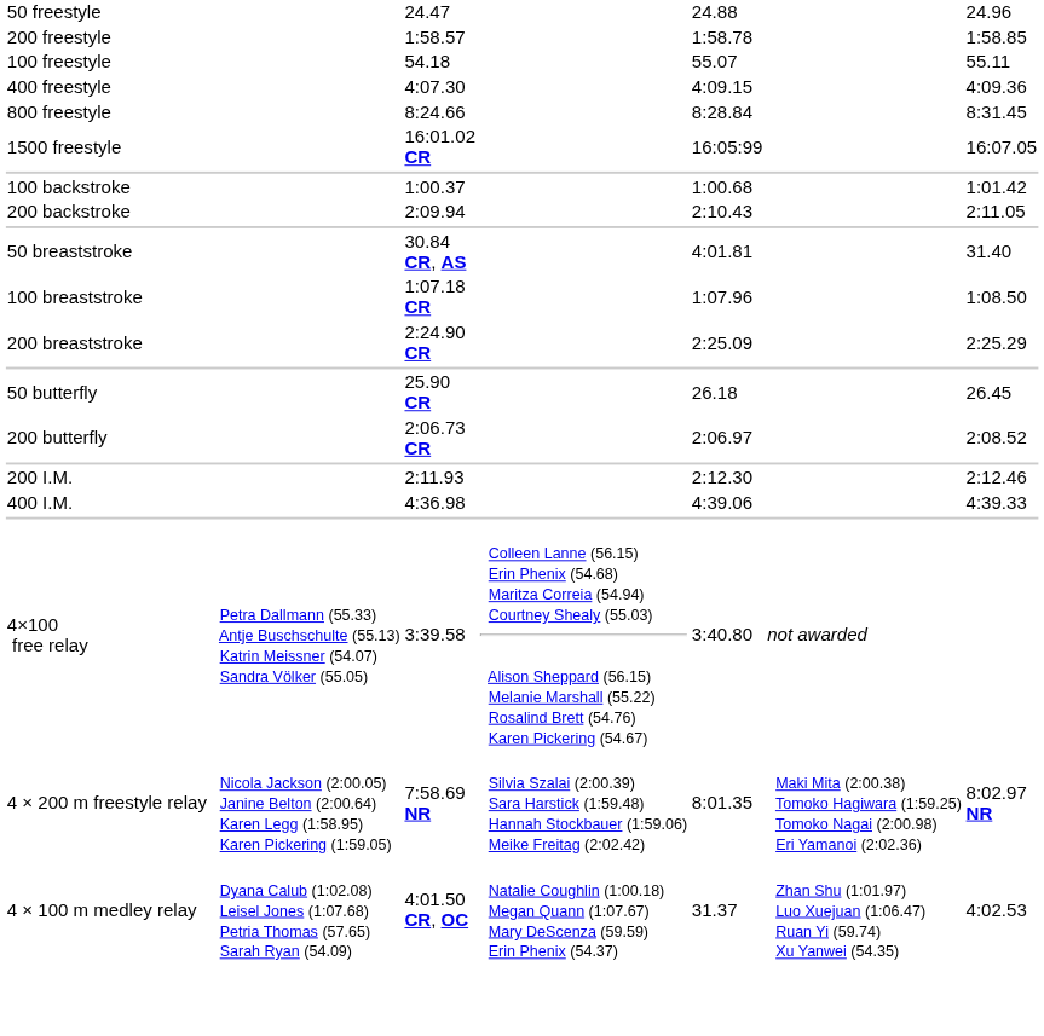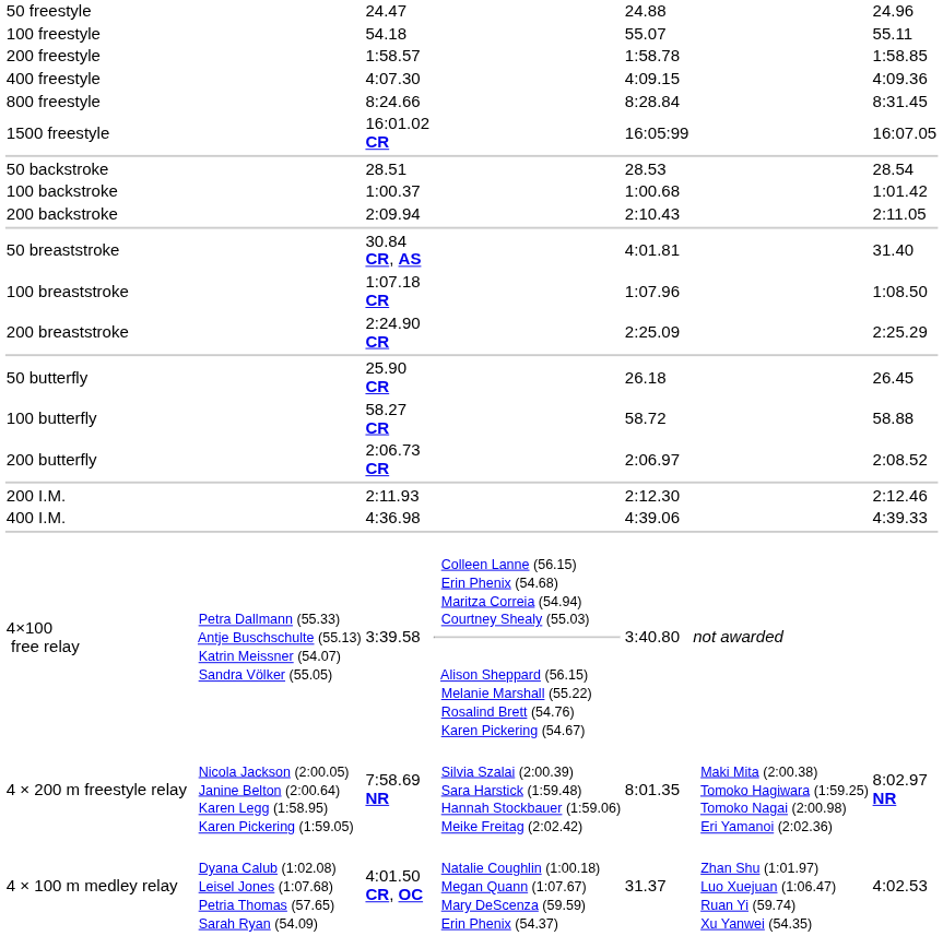 <table>
 <tr>
 <td>50 freestyle<br><div></div></td>
 <td></td>
 <td>24.47</td>
 <td></td>
 <td>24.88</td>
 <td></td>
 <td>24.96</td>
 </tr>
 <tr>
+<td>100 freestyle<br><div></div></td>
+<td></td>
+<td>54.18</td>
+<td></td>
+<td>55.07</td>
+<td></td>
+<td>55.11</td>
+</tr>
+<tr>
 <td>200 freestyle<br><div></div></td>
 <td></td>
 <td>1:58.57</td>
 <td></td>
 <td>1:58.78</td>
 <td></td>
 <td>1:58.85</td>
-</tr>
-<tr>
-<td>100 freestyle<br><div></div></td>
-<td></td>
-<td>54.18</td>
-<td></td>
-<td>55.07</td>
-<td></td>
-<td>55.11</td>
 </tr>
 <tr>
 <td>400 freestyle<br><div></div></td>
 <td></td>
 <td>4:07.30</td>
 <td></td>
 <td>4:09.15</td>
 <td></td>
 <td>4:09.36</td>
 </tr>
 <tr>
 <td>800 freestyle<br><div></div></td>
 <td></td>
 <td>8:24.66</td>
 <td></td>
 <td>8:28.84</td>
 <td></td>
 <td>8:31.45</td>
 </tr>
 <tr>
 <td>1500 freestyle<br><div></div></td>
 <td></td>
 <td>16:01.02<br><strong><a href='#'>CR</a></strong></td>
 <td></td>
 <td>16:05:99</td>
 <td></td>
 <td>16:07.05</td>
 </tr>
 <tr bgcolor="#cccccc">
 <td colspan=7></td>
+</tr>
+<tr>
+<td>50 backstroke<br><div></div></td>
+<td></td>
+<td>28.51</td>
+<td></td>
+<td>28.53</td>
+<td></td>
+<td>28.54</td>
 </tr>
 <tr>
 <td>100 backstroke<br><div></div></td>
 <td></td>
 <td>1:00.37</td>
 <td></td>
 <td>1:00.68</td>
 <td></td>
 <td>1:01.42</td>
 </tr>
 <tr>
 <td>200 backstroke<br><div></div></td>
 <td></td>
 <td>2:09.94</td>
 <td></td>
 <td>2:10.43</td>
 <td></td>
 <td>2:11.05</td>
 </tr>
 <tr bgcolor="#cccccc">
 <td colspan=7></td>
 </tr>
 <tr>
 <td>50 breaststroke<br><div></div></td>
 <td></td>
 <td>30.84<br><strong><a href='#'>CR</a></strong>, <strong><a href='#'>AS</a></strong></td>
 <td></td>
 <td>4:01.81</td>
 <td></td>
 <td>31.40</td>
 </tr>
 <tr>
 <td>100 breaststroke<br><div></div></td>
 <td></td>
 <td>1:07.18<br><strong><a href='#'>CR</a></strong></td>
 <td></td>
 <td>1:07.96</td>
 <td></td>
 <td>1:08.50</td>
 </tr>
 <tr>
 <td>200 breaststroke<br><div></div></td>
 <td></td>
 <td>2:24.90<br><strong><a href='#'>CR</a></strong></td>
 <td></td>
 <td>2:25.09</td>
 <td></td>
 <td>2:25.29</td>
 </tr>
 <tr bgcolor="#cccccc">
 <td colspan=7></td>
 </tr>
 <tr>
 <td>50 butterfly<br><div></div></td>
 <td></td>
 <td>25.90<br><strong><a href='#'>CR</a></strong></td>
 <td></td>
 <td>26.18</td>
 <td></td>
 <td>26.45</td>
 </tr>
 <tr>
+<td>100 butterfly<br><div></div></td>
+<td></td>
+<td>58.27<br><strong><a href='#'>CR</a></strong></td>
+<td></td>
+<td>58.72</td>
+<td></td>
+<td>58.88</td>
+</tr>
+<tr>
 <td>200 butterfly<br><div></div></td>
 <td></td>
 <td>2:06.73<br><strong><a href='#'>CR</a></strong></td>
 <td></td>
 <td>2:06.97</td>
 <td></td>
 <td>2:08.52</td>
 </tr>
 <tr bgcolor="#cccccc">
 <td colspan=7></td>
 </tr>
 <tr>
 <td>200 I.M.<br><div></div></td>
 <td></td>
 <td>2:11.93</td>
 <td></td>
 <td>2:12.30</td>
 <td></td>
 <td>2:12.46</td>
 </tr>
 <tr>
 <td>400 I.M.<br><div></div></td>
 <td></td>
 <td>4:36.98</td>
 <td></td>
 <td>4:39.06</td>
 <td></td>
 <td>4:39.33</td>
 </tr>
 <tr bgcolor="#cccccc">
 <td colspan=7></td>
 </tr>
 <tr>
 <td>4×100 <br> free relay<br><div></div></td>
 <td><small><br>  <a href='#'>Petra Dallmann</a> (55.33)<br>  <a href='#'>Antje Buschschulte</a> (55.13)<br>  <a href='#'>Katrin Meissner</a> (54.07)<br>  <a href='#'>Sandra Völker</a> (55.05)</small></td>
 <td>3:39.58</td>
 <td> <small><br>  <a href='#'>Colleen Lanne</a> (56.15)<br>  <a href='#'>Erin Phenix</a> (54.68)<br>  <a href='#'>Maritza Correia</a> (54.94)<br>  <a href='#'>Courtney Shealy</a> (55.03) </small> <br><hr>  <small><br>  <a href='#'>Alison Sheppard</a> (56.15)<br>  <a href='#'>Melanie Marshall</a> (55.22)<br>  <a href='#'>Rosalind Brett</a> (54.76)<br>  <a href='#'>Karen Pickering</a> (54.67)</small></td>
 <td>3:40.80</td>
 <td><em>not awarded</em></td>
 <td></td>
 </tr>
 <tr>
 <td>4 × 200 m freestyle relay<br><div></div></td>
 <td> <small><br>  <a href='#'>Nicola Jackson</a> (2:00.05)<br>  <a href='#'>Janine Belton</a> (2:00.64)<br>  <a href='#'>Karen Legg</a> (1:58.95)<br>  <a href='#'>Karen Pickering</a> (1:59.05)</small></td>
 <td>7:58.69 <br><strong><a href='#'>NR</a></strong></td>
 <td> <small><br>  <a href='#'>Silvia Szalai</a> (2:00.39)<br>  <a href='#'>Sara Harstick</a> (1:59.48)<br>  <a href='#'>Hannah Stockbauer</a> (1:59.06)<br>  <a href='#'>Meike Freitag</a> (2:02.42)</small></td>
 <td>8:01.35</td>
 <td> <small><br>  <a href='#'>Maki Mita</a> (2:00.38)<br>  <a href='#'>Tomoko Hagiwara</a> (1:59.25)<br>  <a href='#'>Tomoko Nagai</a> (2:00.98)<br>  <a href='#'>Eri Yamanoi</a> (2:02.36)</small></td>
 <td>8:02.97 <br><strong><a href='#'>NR</a></strong></td>
 </tr>
 <tr>
 <td>4 × 100 m medley relay<br><div></div></td>
 <td> <small><br>  <a href='#'>Dyana Calub</a> (1:02.08)<br>  <a href='#'>Leisel Jones</a> (1:07.68)<br>  <a href='#'>Petria Thomas</a> (57.65)<br>  <a href='#'>Sarah Ryan</a> (54.09)</small></td>
 <td>4:01.50 <br><strong><a href='#'>CR</a></strong>, <strong><a href='#'>OC</a></strong></td>
 <td> <small><br>  <a href='#'>Natalie Coughlin</a> (1:00.18)<br>  <a href='#'>Megan Quann</a> (1:07.67)<br>  <a href='#'>Mary DeScenza</a> (59.59)<br>  <a href='#'>Erin Phenix</a> (54.37)</small></td>
 <td>31.37</td>
 <td> <small><br>  <a href='#'>Zhan Shu</a> (1:01.97)<br>  <a href='#'>Luo Xuejuan</a> (1:06.47)<br>  <a href='#'>Ruan Yi</a> (59.74)<br>  <a href='#'>Xu Yanwei</a> (54.35)</small></td>
 <td>4:02.53</td>
 </tr>
 </table>
